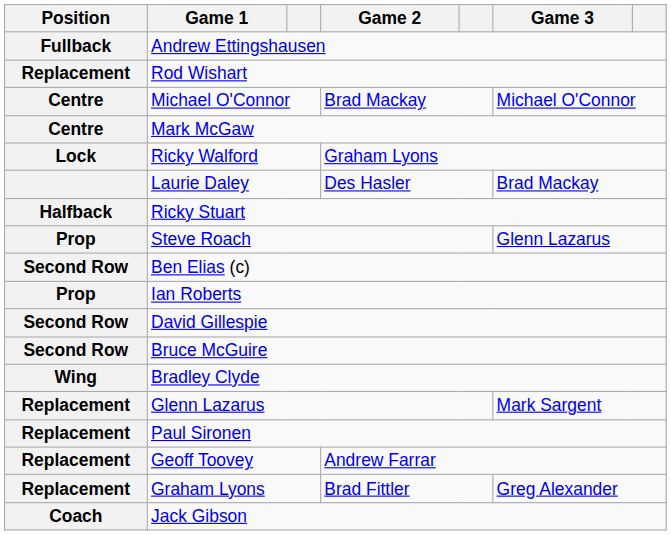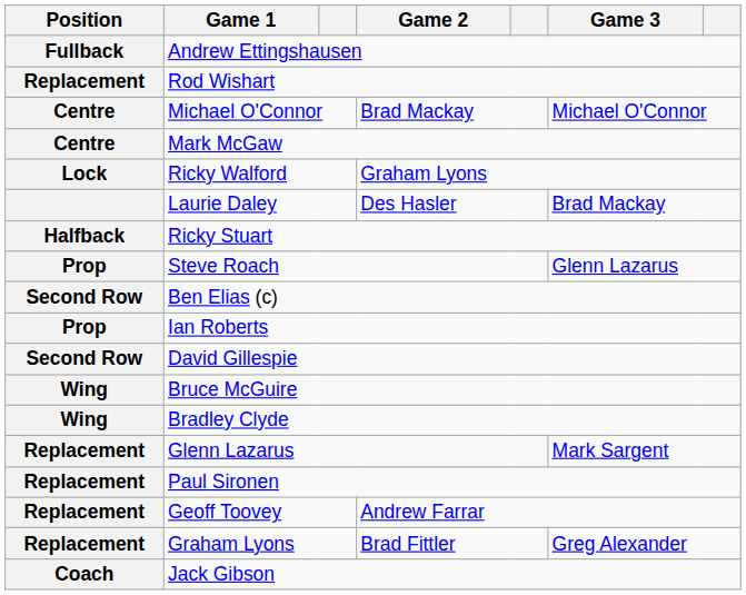 <table class="wikitable">
 <tr>
 <th width="125">Position</th>
 <th width="125">Game 1</th>
 <th width="25"></th>
 <th width="125">Game 2</th>
 <th width="25"></th>
 <th width="125">Game 3</th>
 <th width="25"></th>
 </tr>
 <tr>
 <th>Fullback</th>
 <td colspan="6"> <a href='#'>Andrew Ettingshausen</a></td>
 </tr>
 <tr>
 <th>Replacement</th>
 <td colspan="6"> <a href='#'>Rod Wishart</a></td>
 </tr>
 <tr>
 <th>Centre</th>
 <td colspan="2"> <a href='#'>Michael O'Connor</a></td>
 <td colspan="2"> <a href='#'>Brad Mackay</a></td>
 <td colspan="2"> <a href='#'>Michael O'Connor</a></td>
 </tr>
 <tr>
 <th>Centre</th>
 <td colspan="6"> <a href='#'>Mark McGaw</a></td>
 </tr>
 <tr>
 <th>Lock</th>
 <td colspan="2"> <a href='#'>Ricky Walford</a></td>
 <td colspan="4"> <a href='#'>Graham Lyons</a></td>
 </tr>
 <tr>
 <th></th>
 <td colspan="2"> <a href='#'>Laurie Daley</a></td>
 <td colspan="2"> <a href='#'>Des Hasler</a></td>
 <td colspan="2"> <a href='#'>Brad Mackay</a></td>
 </tr>
 <tr>
 <th>Halfback</th>
 <td colspan="6"> <a href='#'>Ricky Stuart</a></td>
 </tr>
 <tr>
 <th>Prop</th>
 <td colspan="4"> <a href='#'>Steve Roach</a></td>
 <td colspan="2"> <a href='#'>Glenn Lazarus</a></td>
 </tr>
 <tr>
 <th>Second Row</th>
 <td colspan="6"> <a href='#'>Ben Elias</a> (c)</td>
 </tr>
 <tr>
 <th>Prop</th>
 <td colspan="6"> <a href='#'>Ian Roberts</a></td>
 </tr>
 <tr>
 <th>Second Row</th>
 <td colspan="6"> <a href='#'>David Gillespie</a></td>
 </tr>
 <tr>
-<th>Second Row</th>
+<th>Wing</th>
 <td colspan="6"> <a href='#'>Bruce McGuire</a></td>
 </tr>
 <tr>
 <th>Wing</th>
 <td colspan="6"> <a href='#'>Bradley Clyde</a></td>
 </tr>
 <tr>
 <th>Replacement</th>
 <td colspan="4"> <a href='#'>Glenn Lazarus</a></td>
 <td colspan="2"> <a href='#'>Mark Sargent</a></td>
 </tr>
 <tr>
 <th>Replacement</th>
 <td colspan="6"> <a href='#'>Paul Sironen</a></td>
 </tr>
 <tr>
 <th>Replacement</th>
 <td colspan="2"> <a href='#'>Geoff Toovey</a></td>
 <td colspan="4"> <a href='#'>Andrew Farrar</a></td>
 </tr>
 <tr>
 <th>Replacement</th>
 <td colspan="2"> <a href='#'>Graham Lyons</a></td>
 <td colspan="2"> <a href='#'>Brad Fittler</a></td>
 <td colspan="2"> <a href='#'>Greg Alexander</a></td>
 </tr>
 <tr>
 <th>Coach</th>
 <td colspan="6"> <a href='#'>Jack Gibson</a></td>
 </tr>
 </table>
